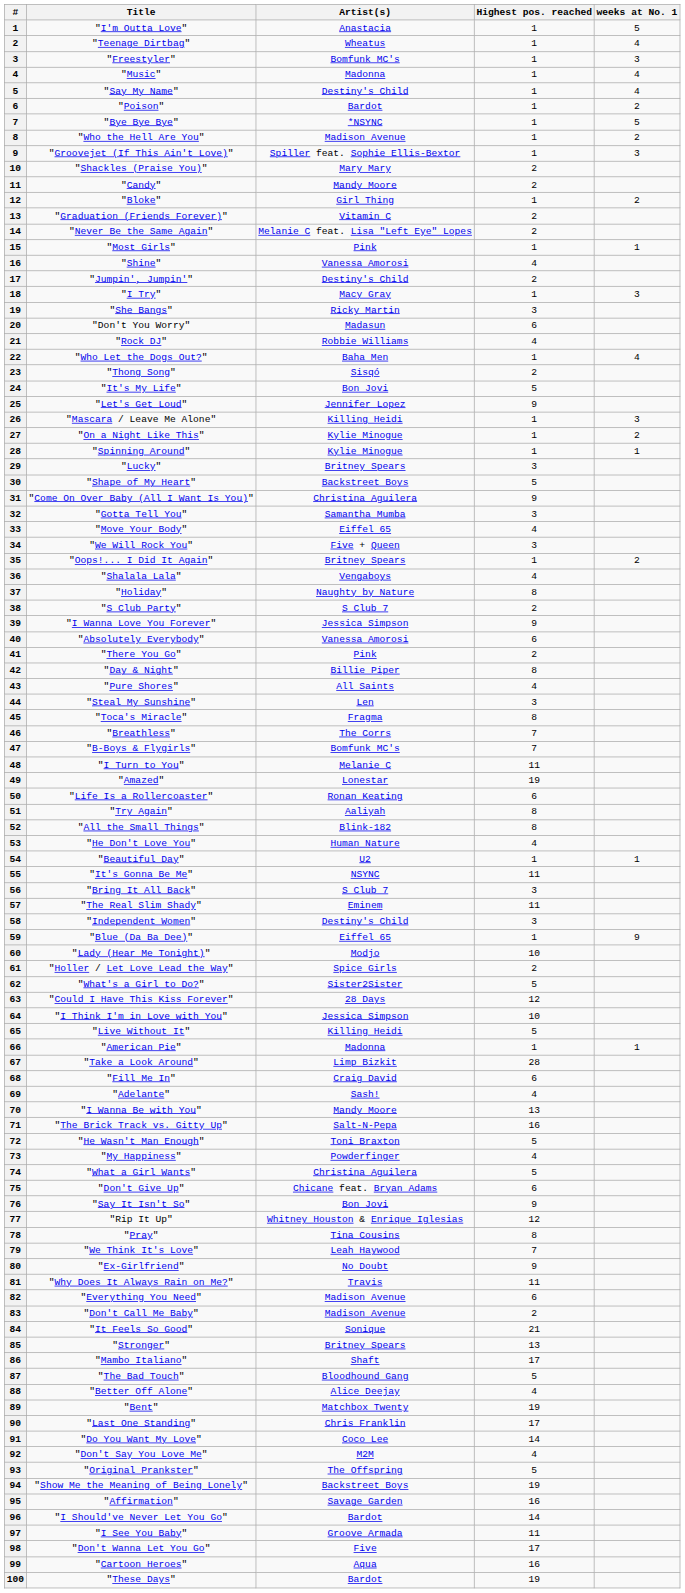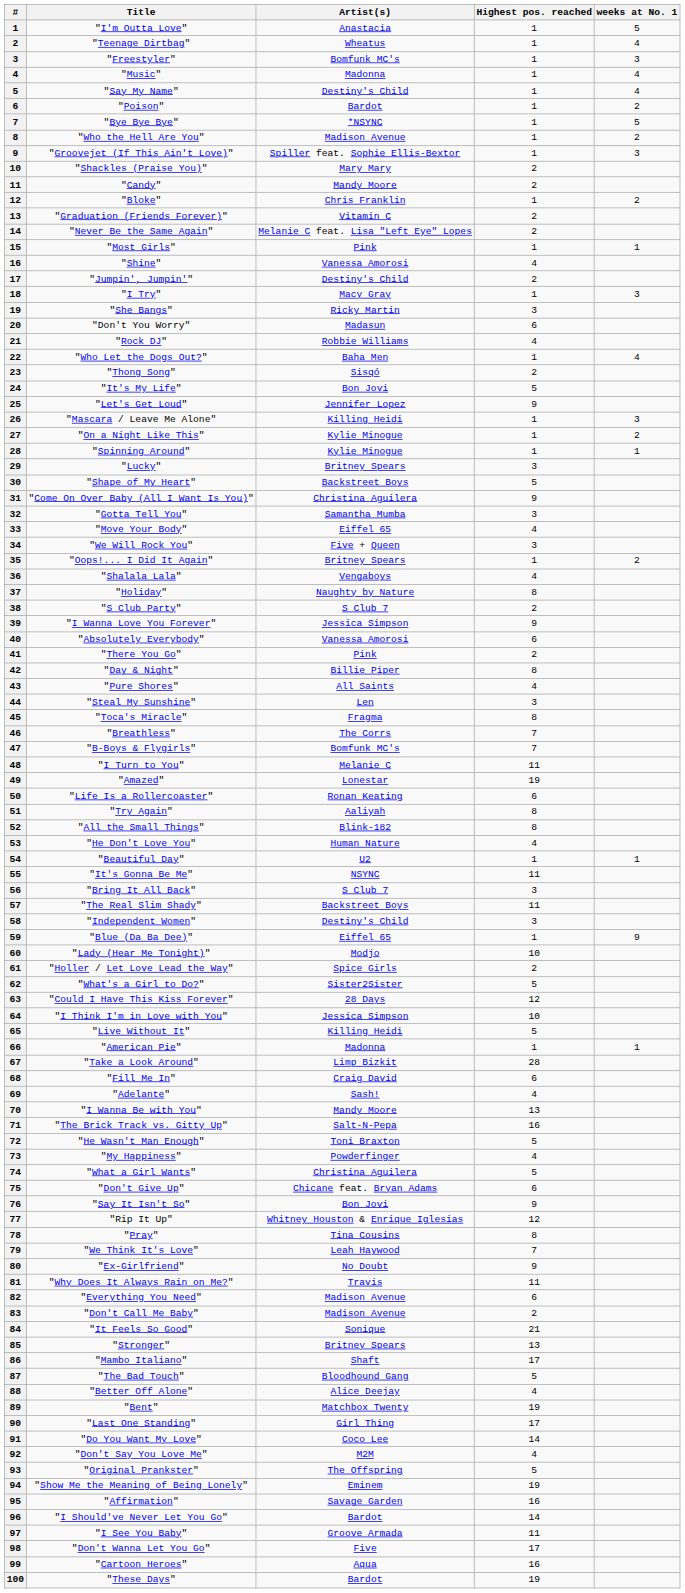 <table class="wikitable sortable" style="text-align: center">
 <tr>
 <th scope="col">#</th>
 <th scope="col">Title</th>
 <th scope="col">Artist(s)</th>
 <th scope="col">Highest pos. reached</th>
 <th scope="col">weeks at No. 1 </th>
 </tr>
 <tr>
 <th scope="row">1</th>
 <td>"<a href='#'>I'm Outta Love</a>"</td>
 <td><a href='#'>Anastacia</a></td>
 <td>1</td>
 <td>5</td>
 </tr>
 <tr>
 <th scope="row">2</th>
 <td>"<a href='#'>Teenage Dirtbag</a>"</td>
 <td><a href='#'>Wheatus</a></td>
 <td>1</td>
 <td>4</td>
 </tr>
 <tr>
 <th scope="row">3</th>
 <td>"<a href='#'>Freestyler</a>"</td>
 <td><a href='#'>Bomfunk MC's</a></td>
 <td>1</td>
 <td>3</td>
 </tr>
 <tr>
 <th scope="row">4</th>
 <td>"<a href='#'>Music</a>"</td>
 <td><a href='#'>Madonna</a></td>
 <td>1</td>
 <td>4</td>
 </tr>
 <tr>
 <th scope="row">5</th>
 <td>"<a href='#'>Say My Name</a>"</td>
 <td><a href='#'>Destiny's Child</a></td>
 <td>1</td>
 <td>4</td>
 </tr>
 <tr>
 <th scope="row">6</th>
 <td>"<a href='#'>Poison</a>"</td>
 <td><a href='#'>Bardot</a></td>
 <td>1</td>
 <td>2</td>
 </tr>
 <tr>
 <th scope="row">7</th>
 <td>"<a href='#'>Bye Bye Bye</a>"</td>
 <td><a href='#'>*NSYNC</a></td>
 <td>1</td>
 <td>5</td>
 </tr>
 <tr>
 <th scope="row">8</th>
 <td>"<a href='#'>Who the Hell Are You</a>"</td>
 <td><a href='#'>Madison Avenue</a></td>
 <td>1</td>
 <td>2</td>
 </tr>
 <tr>
 <th scope="row">9</th>
 <td>"<a href='#'>Groovejet (If This Ain't Love)</a>"</td>
 <td><a href='#'>Spiller</a> feat. <a href='#'>Sophie Ellis-Bextor</a></td>
 <td>1</td>
 <td>3</td>
 </tr>
 <tr>
 <th scope="row">10</th>
 <td>"<a href='#'>Shackles (Praise You)</a>"</td>
 <td><a href='#'>Mary Mary</a></td>
 <td>2</td>
 <td></td>
 </tr>
 <tr>
 <th scope="row">11</th>
 <td>"<a href='#'>Candy</a>"</td>
 <td><a href='#'>Mandy Moore</a></td>
 <td>2</td>
 <td></td>
 </tr>
 <tr>
 <th scope="row">12</th>
 <td>"<a href='#'>Bloke</a>"</td>
-<td><a href='#'>Girl Thing</a></td>
+<td><a href='#'>Chris Franklin</a></td>
 <td>1</td>
 <td>2</td>
 </tr>
 <tr>
 <th scope="row">13</th>
 <td>"<a href='#'>Graduation (Friends Forever)</a>"</td>
 <td><a href='#'>Vitamin C</a></td>
 <td>2</td>
 <td></td>
 </tr>
 <tr>
 <th scope="row">14</th>
 <td>"<a href='#'>Never Be the Same Again</a>"</td>
 <td><a href='#'>Melanie C</a> feat. <a href='#'>Lisa "Left Eye" Lopes</a></td>
 <td>2</td>
 <td></td>
 </tr>
 <tr>
 <th scope="row">15</th>
 <td>"<a href='#'>Most Girls</a>"</td>
 <td><a href='#'>Pink</a></td>
 <td>1</td>
 <td>1</td>
 </tr>
 <tr>
 <th scope="row">16</th>
 <td>"<a href='#'>Shine</a>"</td>
 <td><a href='#'>Vanessa Amorosi</a></td>
 <td>4</td>
 <td></td>
 </tr>
 <tr>
 <th scope="row">17</th>
 <td>"<a href='#'>Jumpin', Jumpin'</a>"</td>
 <td><a href='#'>Destiny's Child</a></td>
 <td>2</td>
 <td></td>
 </tr>
 <tr>
 <th scope="row">18</th>
 <td>"<a href='#'>I Try</a>"</td>
 <td><a href='#'>Macy Gray</a></td>
 <td>1</td>
 <td>3</td>
 </tr>
 <tr>
 <th scope="row">19</th>
 <td>"<a href='#'>She Bangs</a>"</td>
 <td><a href='#'>Ricky Martin</a></td>
 <td>3</td>
 <td></td>
 </tr>
 <tr>
 <th scope="row">20</th>
 <td>"Don't You Worry"</td>
 <td><a href='#'>Madasun</a></td>
 <td>6</td>
 <td></td>
 </tr>
 <tr>
 <th scope="row">21</th>
 <td>"<a href='#'>Rock DJ</a>"</td>
 <td><a href='#'>Robbie Williams</a></td>
 <td>4</td>
 <td></td>
 </tr>
 <tr>
 <th scope="row">22</th>
 <td>"<a href='#'>Who Let the Dogs Out?</a>"</td>
 <td><a href='#'>Baha Men</a></td>
 <td>1</td>
 <td>4</td>
 </tr>
 <tr>
 <th scope="row">23</th>
 <td>"<a href='#'>Thong Song</a>"</td>
 <td><a href='#'>Sisqó</a></td>
 <td>2</td>
 <td></td>
 </tr>
 <tr>
 <th scope="row">24</th>
 <td>"<a href='#'>It's My Life</a>"</td>
 <td><a href='#'>Bon Jovi</a></td>
 <td>5</td>
 <td></td>
 </tr>
 <tr>
 <th scope="row">25</th>
 <td>"<a href='#'>Let's Get Loud</a>"</td>
 <td><a href='#'>Jennifer Lopez</a></td>
 <td>9</td>
 <td></td>
 </tr>
 <tr>
 <th scope="row">26</th>
 <td>"<a href='#'>Mascara</a> / Leave Me Alone"</td>
 <td><a href='#'>Killing Heidi</a></td>
 <td>1</td>
 <td>3</td>
 </tr>
 <tr>
 <th scope="row">27</th>
 <td>"<a href='#'>On a Night Like This</a>"</td>
 <td><a href='#'>Kylie Minogue</a></td>
 <td>1</td>
 <td>2</td>
 </tr>
 <tr>
 <th scope="row">28</th>
 <td>"<a href='#'>Spinning Around</a>"</td>
 <td><a href='#'>Kylie Minogue</a></td>
 <td>1</td>
 <td>1</td>
 </tr>
 <tr>
 <th scope="row">29</th>
 <td>"<a href='#'>Lucky</a>"</td>
 <td><a href='#'>Britney Spears</a></td>
 <td>3</td>
 <td></td>
 </tr>
 <tr>
 <th scope="row">30</th>
 <td>"<a href='#'>Shape of My Heart</a>"</td>
 <td><a href='#'>Backstreet Boys</a></td>
 <td>5</td>
 <td></td>
 </tr>
 <tr>
 <th scope="row">31</th>
 <td>"<a href='#'>Come On Over Baby (All I Want Is You)</a>"</td>
 <td><a href='#'>Christina Aguilera</a></td>
 <td>9</td>
 <td></td>
 </tr>
 <tr>
 <th scope="row">32</th>
 <td>"<a href='#'>Gotta Tell You</a>"</td>
 <td><a href='#'>Samantha Mumba</a></td>
 <td>3</td>
 <td></td>
 </tr>
 <tr>
 <th scope="row">33</th>
 <td>"<a href='#'>Move Your Body</a>"</td>
 <td><a href='#'>Eiffel 65</a></td>
 <td>4</td>
 <td></td>
 </tr>
 <tr>
 <th scope="row">34</th>
 <td>"<a href='#'>We Will Rock You</a>"</td>
 <td><a href='#'>Five</a> + <a href='#'>Queen</a></td>
 <td>3</td>
 <td></td>
 </tr>
 <tr>
 <th scope="row">35</th>
 <td>"<a href='#'>Oops!... I Did It Again</a>"</td>
 <td><a href='#'>Britney Spears</a></td>
 <td>1</td>
 <td>2</td>
 </tr>
 <tr>
 <th scope="row">36</th>
 <td>"<a href='#'>Shalala Lala</a>"</td>
 <td><a href='#'>Vengaboys</a></td>
 <td>4</td>
 <td></td>
 </tr>
 <tr>
 <th scope="row">37</th>
 <td>"<a href='#'>Holiday</a>"</td>
 <td><a href='#'>Naughty by Nature</a></td>
 <td>8</td>
 <td></td>
 </tr>
 <tr>
 <th scope="row">38</th>
 <td>"<a href='#'>S Club Party</a>"</td>
 <td><a href='#'>S Club 7</a></td>
 <td>2</td>
 <td></td>
 </tr>
 <tr>
 <th scope="row">39</th>
 <td>"<a href='#'>I Wanna Love You Forever</a>"</td>
 <td><a href='#'>Jessica Simpson</a></td>
 <td>9</td>
 <td></td>
 </tr>
 <tr>
 <th scope="row">40</th>
 <td>"<a href='#'>Absolutely Everybody</a>"</td>
 <td><a href='#'>Vanessa Amorosi</a></td>
 <td>6</td>
 <td></td>
 </tr>
 <tr>
 <th scope="row">41</th>
 <td>"<a href='#'>There You Go</a>"</td>
 <td><a href='#'>Pink</a></td>
 <td>2</td>
 <td></td>
 </tr>
 <tr>
 <th scope="row">42</th>
 <td>"<a href='#'>Day & Night</a>"</td>
 <td><a href='#'>Billie Piper</a></td>
 <td>8</td>
 <td></td>
 </tr>
 <tr>
 <th scope="row">43</th>
 <td>"<a href='#'>Pure Shores</a>"</td>
 <td><a href='#'>All Saints</a></td>
 <td>4</td>
 <td></td>
 </tr>
 <tr>
 <th scope="row">44</th>
 <td>"<a href='#'>Steal My Sunshine</a>"</td>
 <td><a href='#'>Len</a></td>
 <td>3</td>
 <td></td>
 </tr>
 <tr>
 <th scope="row">45</th>
 <td>"<a href='#'>Toca's Miracle</a>"</td>
 <td><a href='#'>Fragma</a></td>
 <td>8</td>
 <td></td>
 </tr>
 <tr>
 <th scope="row">46</th>
 <td>"<a href='#'>Breathless</a>"</td>
 <td><a href='#'>The Corrs</a></td>
 <td>7</td>
 <td></td>
 </tr>
 <tr>
 <th scope="row">47</th>
 <td>"<a href='#'>B-Boys & Flygirls</a>"</td>
 <td><a href='#'>Bomfunk MC's</a></td>
 <td>7</td>
 <td></td>
 </tr>
 <tr>
 <th scope="row">48</th>
 <td>"<a href='#'>I Turn to You</a>"</td>
 <td><a href='#'>Melanie C</a></td>
 <td>11</td>
 <td></td>
 </tr>
 <tr>
 <th scope="row">49</th>
 <td>"<a href='#'>Amazed</a>"</td>
 <td><a href='#'>Lonestar</a></td>
 <td>19</td>
 <td></td>
 </tr>
 <tr>
 <th scope="row">50</th>
 <td>"<a href='#'>Life Is a Rollercoaster</a>"</td>
 <td><a href='#'>Ronan Keating</a></td>
 <td>6</td>
 <td></td>
 </tr>
 <tr>
 <th scope="row">51</th>
 <td>"<a href='#'>Try Again</a>"</td>
 <td><a href='#'>Aaliyah</a></td>
 <td>8</td>
 <td></td>
 </tr>
 <tr>
 <th scope="row">52</th>
 <td>"<a href='#'>All the Small Things</a>"</td>
 <td><a href='#'>Blink-182</a></td>
 <td>8</td>
 <td></td>
 </tr>
 <tr>
 <th scope="row">53</th>
 <td>"<a href='#'>He Don't Love You</a>"</td>
 <td><a href='#'>Human Nature</a></td>
 <td>4</td>
 <td></td>
 </tr>
 <tr>
 <th scope="row">54</th>
 <td>"<a href='#'>Beautiful Day</a>"</td>
 <td><a href='#'>U2</a></td>
 <td>1</td>
 <td>1</td>
 </tr>
 <tr>
 <th scope="row">55</th>
 <td>"<a href='#'>It's Gonna Be Me</a>"</td>
 <td><a href='#'>NSYNC</a></td>
 <td>11</td>
 <td></td>
 </tr>
 <tr>
 <th scope="row">56</th>
 <td>"<a href='#'>Bring It All Back</a>"</td>
 <td><a href='#'>S Club 7</a></td>
 <td>3</td>
 <td></td>
 </tr>
 <tr>
 <th scope="row">57</th>
 <td>"<a href='#'>The Real Slim Shady</a>"</td>
-<td><a href='#'>Eminem</a></td>
+<td><a href='#'>Backstreet Boys</a></td>
 <td>11</td>
 <td></td>
 </tr>
 <tr>
 <th scope="row">58</th>
 <td>"<a href='#'>Independent Women</a>"</td>
 <td><a href='#'>Destiny's Child</a></td>
 <td>3</td>
 <td></td>
 </tr>
 <tr>
 <th scope="row">59</th>
 <td>"<a href='#'>Blue (Da Ba Dee)</a>"</td>
 <td><a href='#'>Eiffel 65</a></td>
 <td>1</td>
 <td>9</td>
 </tr>
 <tr>
 <th scope="row">60</th>
 <td>"<a href='#'>Lady (Hear Me Tonight)</a>"</td>
 <td><a href='#'>Modjo</a></td>
 <td>10</td>
 <td></td>
 </tr>
 <tr>
 <th scope="row">61</th>
 <td>"<a href='#'>Holler</a> / <a href='#'>Let Love Lead the Way</a>"</td>
 <td><a href='#'>Spice Girls</a></td>
 <td>2</td>
 <td></td>
 </tr>
 <tr>
 <th scope="row">62</th>
 <td>"<a href='#'>What's a Girl to Do?</a>"</td>
 <td><a href='#'>Sister2Sister</a></td>
 <td>5</td>
 <td></td>
 </tr>
 <tr>
 <th scope="row">63</th>
 <td>"<a href='#'>Could I Have This Kiss Forever</a>"</td>
 <td><a href='#'>28 Days</a></td>
 <td>12</td>
 <td></td>
 </tr>
 <tr>
 <th scope="row">64</th>
 <td>"<a href='#'>I Think I'm in Love with You</a>"</td>
 <td><a href='#'>Jessica Simpson</a></td>
 <td>10</td>
 <td></td>
 </tr>
 <tr>
 <th scope="row">65</th>
 <td>"<a href='#'>Live Without It</a>"</td>
 <td><a href='#'>Killing Heidi</a></td>
 <td>5</td>
 <td></td>
 </tr>
 <tr>
 <th scope="row">66</th>
 <td>"<a href='#'>American Pie</a>"</td>
 <td><a href='#'>Madonna</a></td>
 <td>1</td>
 <td>1</td>
 </tr>
 <tr>
 <th scope="row">67</th>
 <td>"<a href='#'>Take a Look Around</a>"</td>
 <td><a href='#'>Limp Bizkit</a></td>
 <td>28</td>
 <td></td>
 </tr>
 <tr>
 <th scope="row">68</th>
 <td>"<a href='#'>Fill Me In</a>"</td>
 <td><a href='#'>Craig David</a></td>
 <td>6</td>
 <td></td>
 </tr>
 <tr>
 <th scope="row">69</th>
 <td>"<a href='#'>Adelante</a>"</td>
 <td><a href='#'>Sash!</a></td>
 <td>4</td>
 <td></td>
 </tr>
 <tr>
 <th scope="row">70</th>
 <td>"<a href='#'>I Wanna Be with You</a>"</td>
 <td><a href='#'>Mandy Moore</a></td>
 <td>13</td>
 <td></td>
 </tr>
 <tr>
 <th scope="row">71</th>
 <td>"<a href='#'>The Brick Track vs. Gitty Up</a>"</td>
 <td><a href='#'>Salt-N-Pepa</a></td>
 <td>16</td>
 <td></td>
 </tr>
 <tr>
 <th scope="row">72</th>
 <td>"<a href='#'>He Wasn't Man Enough</a>"</td>
 <td><a href='#'>Toni Braxton</a></td>
 <td>5</td>
 <td></td>
 </tr>
 <tr>
 <th scope="row">73</th>
 <td>"<a href='#'>My Happiness</a>"</td>
 <td><a href='#'>Powderfinger</a></td>
 <td>4</td>
 <td></td>
 </tr>
 <tr>
 <th scope="row">74</th>
 <td>"<a href='#'>What a Girl Wants</a>"</td>
 <td><a href='#'>Christina Aguilera</a></td>
 <td>5</td>
 <td></td>
 </tr>
 <tr>
 <th scope="row">75</th>
 <td>"<a href='#'>Don't Give Up</a>"</td>
 <td><a href='#'>Chicane</a> feat. <a href='#'>Bryan Adams</a></td>
 <td>6</td>
 <td></td>
 </tr>
 <tr>
 <th scope="row">76</th>
 <td>"<a href='#'>Say It Isn't So</a>"</td>
 <td><a href='#'>Bon Jovi</a></td>
 <td>9</td>
 <td></td>
 </tr>
 <tr>
 <th scope="row">77</th>
 <td>"Rip It Up"</td>
 <td><a href='#'>Whitney Houston</a> & <a href='#'>Enrique Iglesias</a></td>
 <td>12</td>
 <td></td>
 </tr>
 <tr>
 <th scope="row">78</th>
 <td>"<a href='#'>Pray</a>"</td>
 <td><a href='#'>Tina Cousins</a></td>
 <td>8</td>
 <td></td>
 </tr>
 <tr>
 <th scope="row">79</th>
 <td>"<a href='#'>We Think It's Love</a>"</td>
 <td><a href='#'>Leah Haywood</a></td>
 <td>7</td>
 <td></td>
 </tr>
 <tr>
 <th scope="row">80</th>
 <td>"<a href='#'>Ex-Girlfriend</a>"</td>
 <td><a href='#'>No Doubt</a></td>
 <td>9</td>
 <td></td>
 </tr>
 <tr>
 <th scope="row">81</th>
 <td>"<a href='#'>Why Does It Always Rain on Me?</a>"</td>
 <td><a href='#'>Travis</a></td>
 <td>11</td>
 <td></td>
 </tr>
 <tr>
 <th scope="row">82</th>
 <td>"<a href='#'>Everything You Need</a>"</td>
 <td><a href='#'>Madison Avenue</a></td>
 <td>6</td>
 <td></td>
 </tr>
 <tr>
 <th scope="row">83</th>
 <td>"<a href='#'>Don't Call Me Baby</a>"</td>
 <td><a href='#'>Madison Avenue</a></td>
 <td>2</td>
 <td></td>
 </tr>
 <tr>
 <th scope="row">84</th>
 <td>"<a href='#'>It Feels So Good</a>"</td>
 <td><a href='#'>Sonique</a></td>
 <td>21</td>
 <td></td>
 </tr>
 <tr>
 <th scope="row">85</th>
 <td>"<a href='#'>Stronger</a>"</td>
 <td><a href='#'>Britney Spears</a></td>
 <td>13</td>
 <td></td>
 </tr>
 <tr>
 <th scope="row">86</th>
 <td>"<a href='#'>Mambo Italiano</a>"</td>
 <td><a href='#'>Shaft</a></td>
 <td>17</td>
 <td></td>
 </tr>
 <tr>
 <th scope="row">87</th>
 <td>"<a href='#'>The Bad Touch</a>"</td>
 <td><a href='#'>Bloodhound Gang</a></td>
 <td>5</td>
 <td></td>
 </tr>
 <tr>
 <th scope="row">88</th>
 <td>"<a href='#'>Better Off Alone</a>"</td>
 <td><a href='#'>Alice Deejay</a></td>
 <td>4</td>
 <td></td>
 </tr>
 <tr>
 <th scope="row">89</th>
 <td>"<a href='#'>Bent</a>"</td>
 <td><a href='#'>Matchbox Twenty</a></td>
 <td>19</td>
 <td></td>
 </tr>
 <tr>
 <th scope="row">90</th>
 <td>"<a href='#'>Last One Standing</a>"</td>
-<td><a href='#'>Chris Franklin</a></td>
+<td><a href='#'>Girl Thing</a></td>
 <td>17</td>
 <td></td>
 </tr>
 <tr>
 <th scope="row">91</th>
 <td>"<a href='#'>Do You Want My Love</a>"</td>
 <td><a href='#'>Coco Lee</a></td>
 <td>14</td>
 <td></td>
 </tr>
 <tr>
 <th scope="row">92</th>
 <td>"<a href='#'>Don't Say You Love Me</a>"</td>
 <td><a href='#'>M2M</a></td>
 <td>4</td>
 <td></td>
 </tr>
 <tr>
 <th scope="row">93</th>
 <td>"<a href='#'>Original Prankster</a>"</td>
 <td><a href='#'>The Offspring</a></td>
 <td>5</td>
 <td></td>
 </tr>
 <tr>
 <th scope="row">94</th>
 <td>"<a href='#'>Show Me the Meaning of Being Lonely</a>"</td>
-<td><a href='#'>Backstreet Boys</a></td>
+<td><a href='#'>Eminem</a></td>
 <td>19</td>
 <td></td>
 </tr>
 <tr>
 <th scope="row">95</th>
 <td>"<a href='#'>Affirmation</a>"</td>
 <td><a href='#'>Savage Garden</a></td>
 <td>16</td>
 <td></td>
 </tr>
 <tr>
 <th scope="row">96</th>
 <td>"<a href='#'>I Should've Never Let You Go</a>"</td>
 <td><a href='#'>Bardot</a></td>
 <td>14</td>
 <td></td>
 </tr>
 <tr>
 <th scope="row">97</th>
 <td>"<a href='#'>I See You Baby</a>"</td>
 <td><a href='#'>Groove Armada</a></td>
 <td>11</td>
 <td></td>
 </tr>
 <tr>
 <th scope="row">98</th>
 <td>"<a href='#'>Don't Wanna Let You Go</a>"</td>
 <td><a href='#'>Five</a></td>
 <td>17</td>
 <td></td>
 </tr>
 <tr>
 <th scope="row">99</th>
 <td>"<a href='#'>Cartoon Heroes</a>"</td>
 <td><a href='#'>Aqua</a></td>
 <td>16</td>
 <td></td>
 </tr>
 <tr>
 <th scope="row">100</th>
 <td>"<a href='#'>These Days</a>"</td>
 <td><a href='#'>Bardot</a></td>
 <td>19</td>
 <td></td>
 </tr>
 </table>
